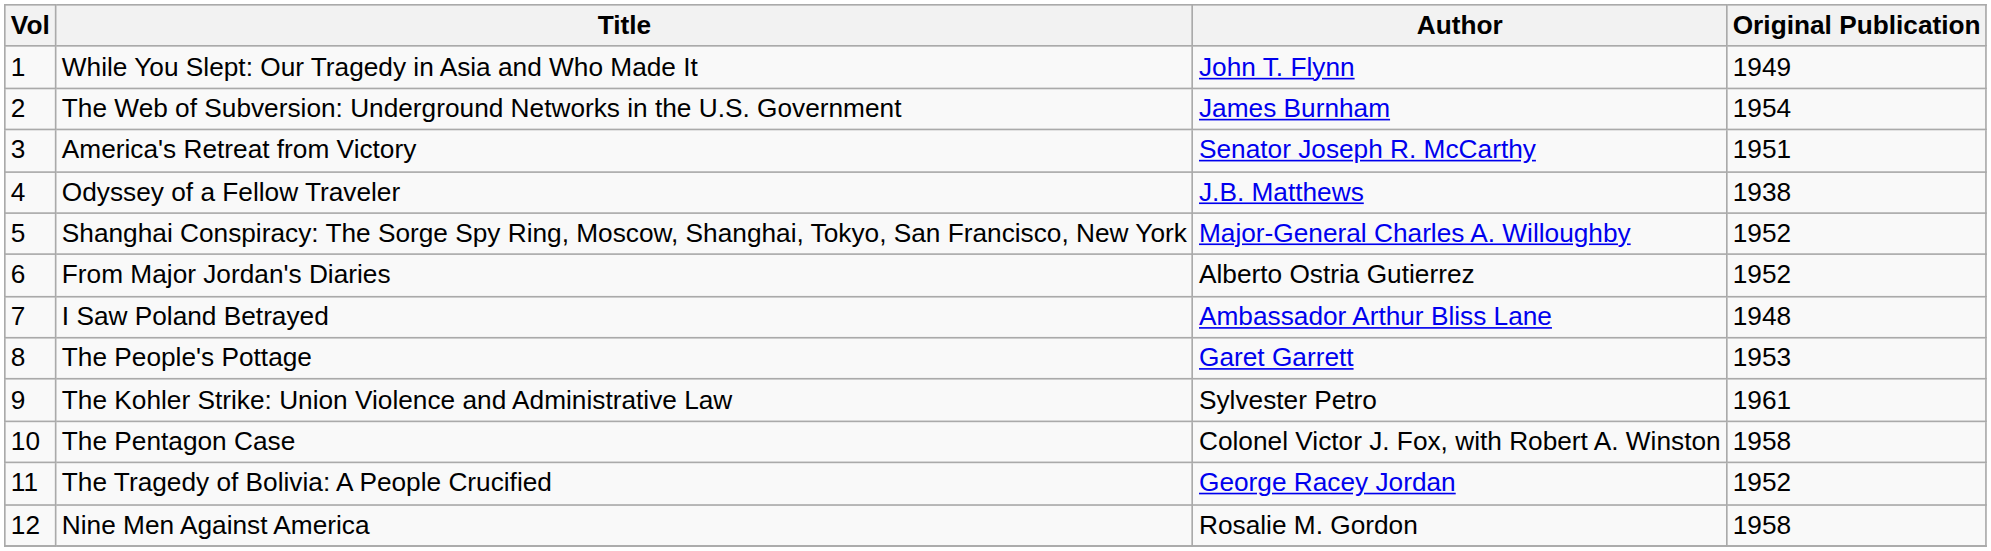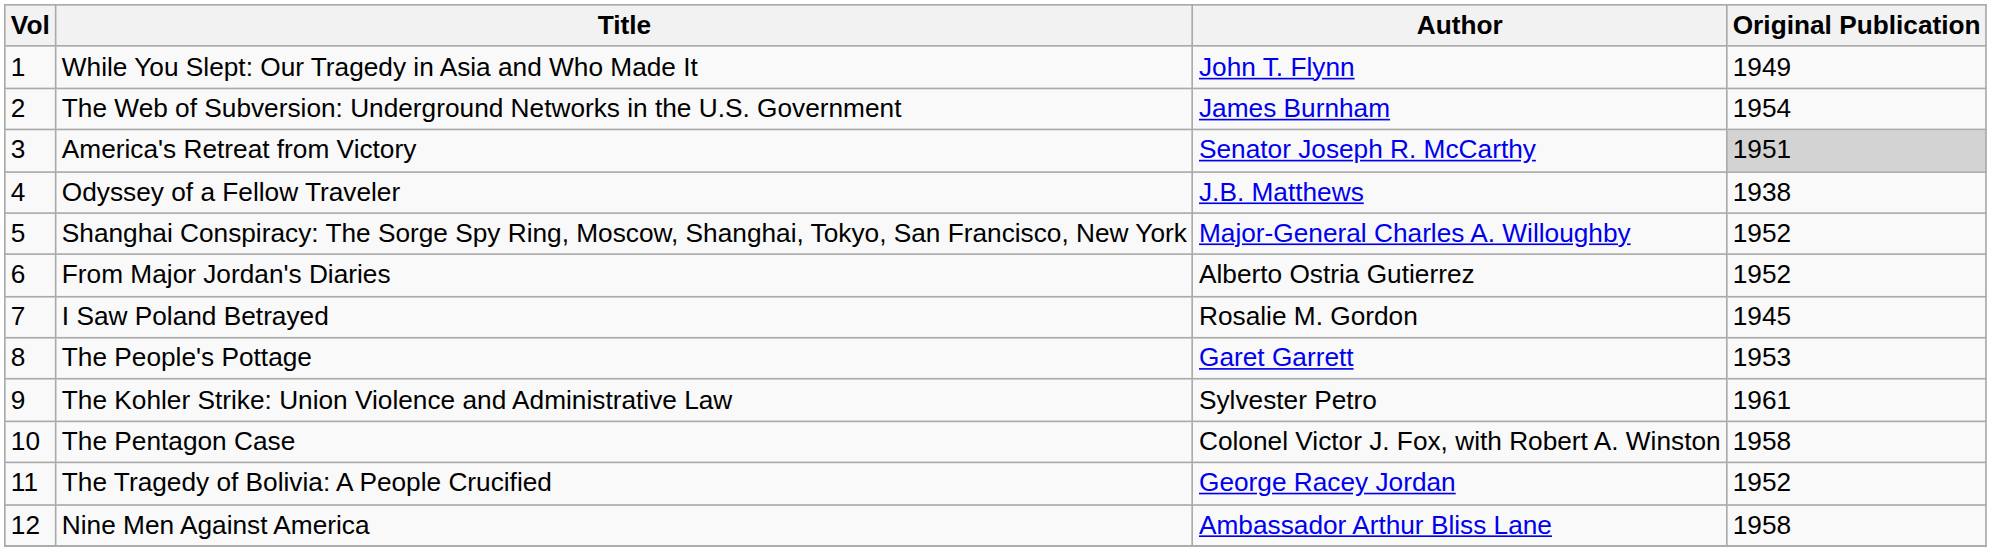 <table class="wikitable collapsible">
 <tr>
 <th>Vol</th>
 <th>Title</th>
 <th>Author</th>
 <th>Original Publication</th>
 </tr>
 <tr>
 <td>1</td>
 <td>While You Slept: Our Tragedy in Asia and Who Made It</td>
 <td><a href='#'>John T. Flynn</a></td>
 <td>1949</td>
 </tr>
 <tr>
 <td>2</td>
 <td>The Web of Subversion: Underground Networks in the U.S. Government</td>
 <td><a href='#'>James Burnham</a></td>
 <td>1954</td>
 </tr>
 <tr>
 <td>3</td>
 <td>America's Retreat from Victory</td>
 <td><a href='#'>Senator Joseph R. McCarthy</a></td>
-<td>1951</td>
+<td style="background: lightgrey;">1951</td>
 </tr>
 <tr>
 <td>4</td>
 <td>Odyssey of a Fellow Traveler</td>
 <td><a href='#'>J.B. Matthews</a></td>
 <td>1938</td>
 </tr>
 <tr>
 <td>5</td>
 <td>Shanghai Conspiracy: The Sorge Spy Ring, Moscow, Shanghai, Tokyo, San Francisco, New York</td>
 <td><a href='#'>Major-General Charles A. Willoughby</a></td>
 <td>1952</td>
 </tr>
 <tr>
 <td>6</td>
 <td>From Major Jordan's Diaries</td>
 <td>Alberto Ostria Gutierrez</td>
 <td>1952</td>
 </tr>
 <tr>
 <td>7</td>
 <td>I Saw Poland Betrayed</td>
-<td><a href='#'>Ambassador Arthur Bliss Lane</a></td>
-<td>1948</td>
+<td>Rosalie M. Gordon</td>
+<td>1945</td>
 </tr>
 <tr>
 <td>8</td>
 <td>The People's Pottage</td>
 <td><a href='#'>Garet Garrett</a></td>
 <td>1953</td>
 </tr>
 <tr>
 <td>9</td>
 <td>The Kohler Strike: Union Violence and Administrative Law</td>
 <td>Sylvester Petro</td>
 <td>1961</td>
 </tr>
 <tr>
 <td>10</td>
 <td>The Pentagon Case</td>
 <td>Colonel Victor J. Fox, with Robert A. Winston</td>
 <td>1958</td>
 </tr>
 <tr>
 <td>11</td>
 <td>The Tragedy of Bolivia: A People Crucified</td>
 <td><a href='#'>George Racey Jordan</a></td>
 <td>1952</td>
 </tr>
 <tr>
 <td>12</td>
 <td>Nine Men Against America</td>
-<td>Rosalie M. Gordon</td>
+<td><a href='#'>Ambassador Arthur Bliss Lane</a></td>
 <td>1958</td>
 </tr>
 <tr>
 </tr>
 </table>
